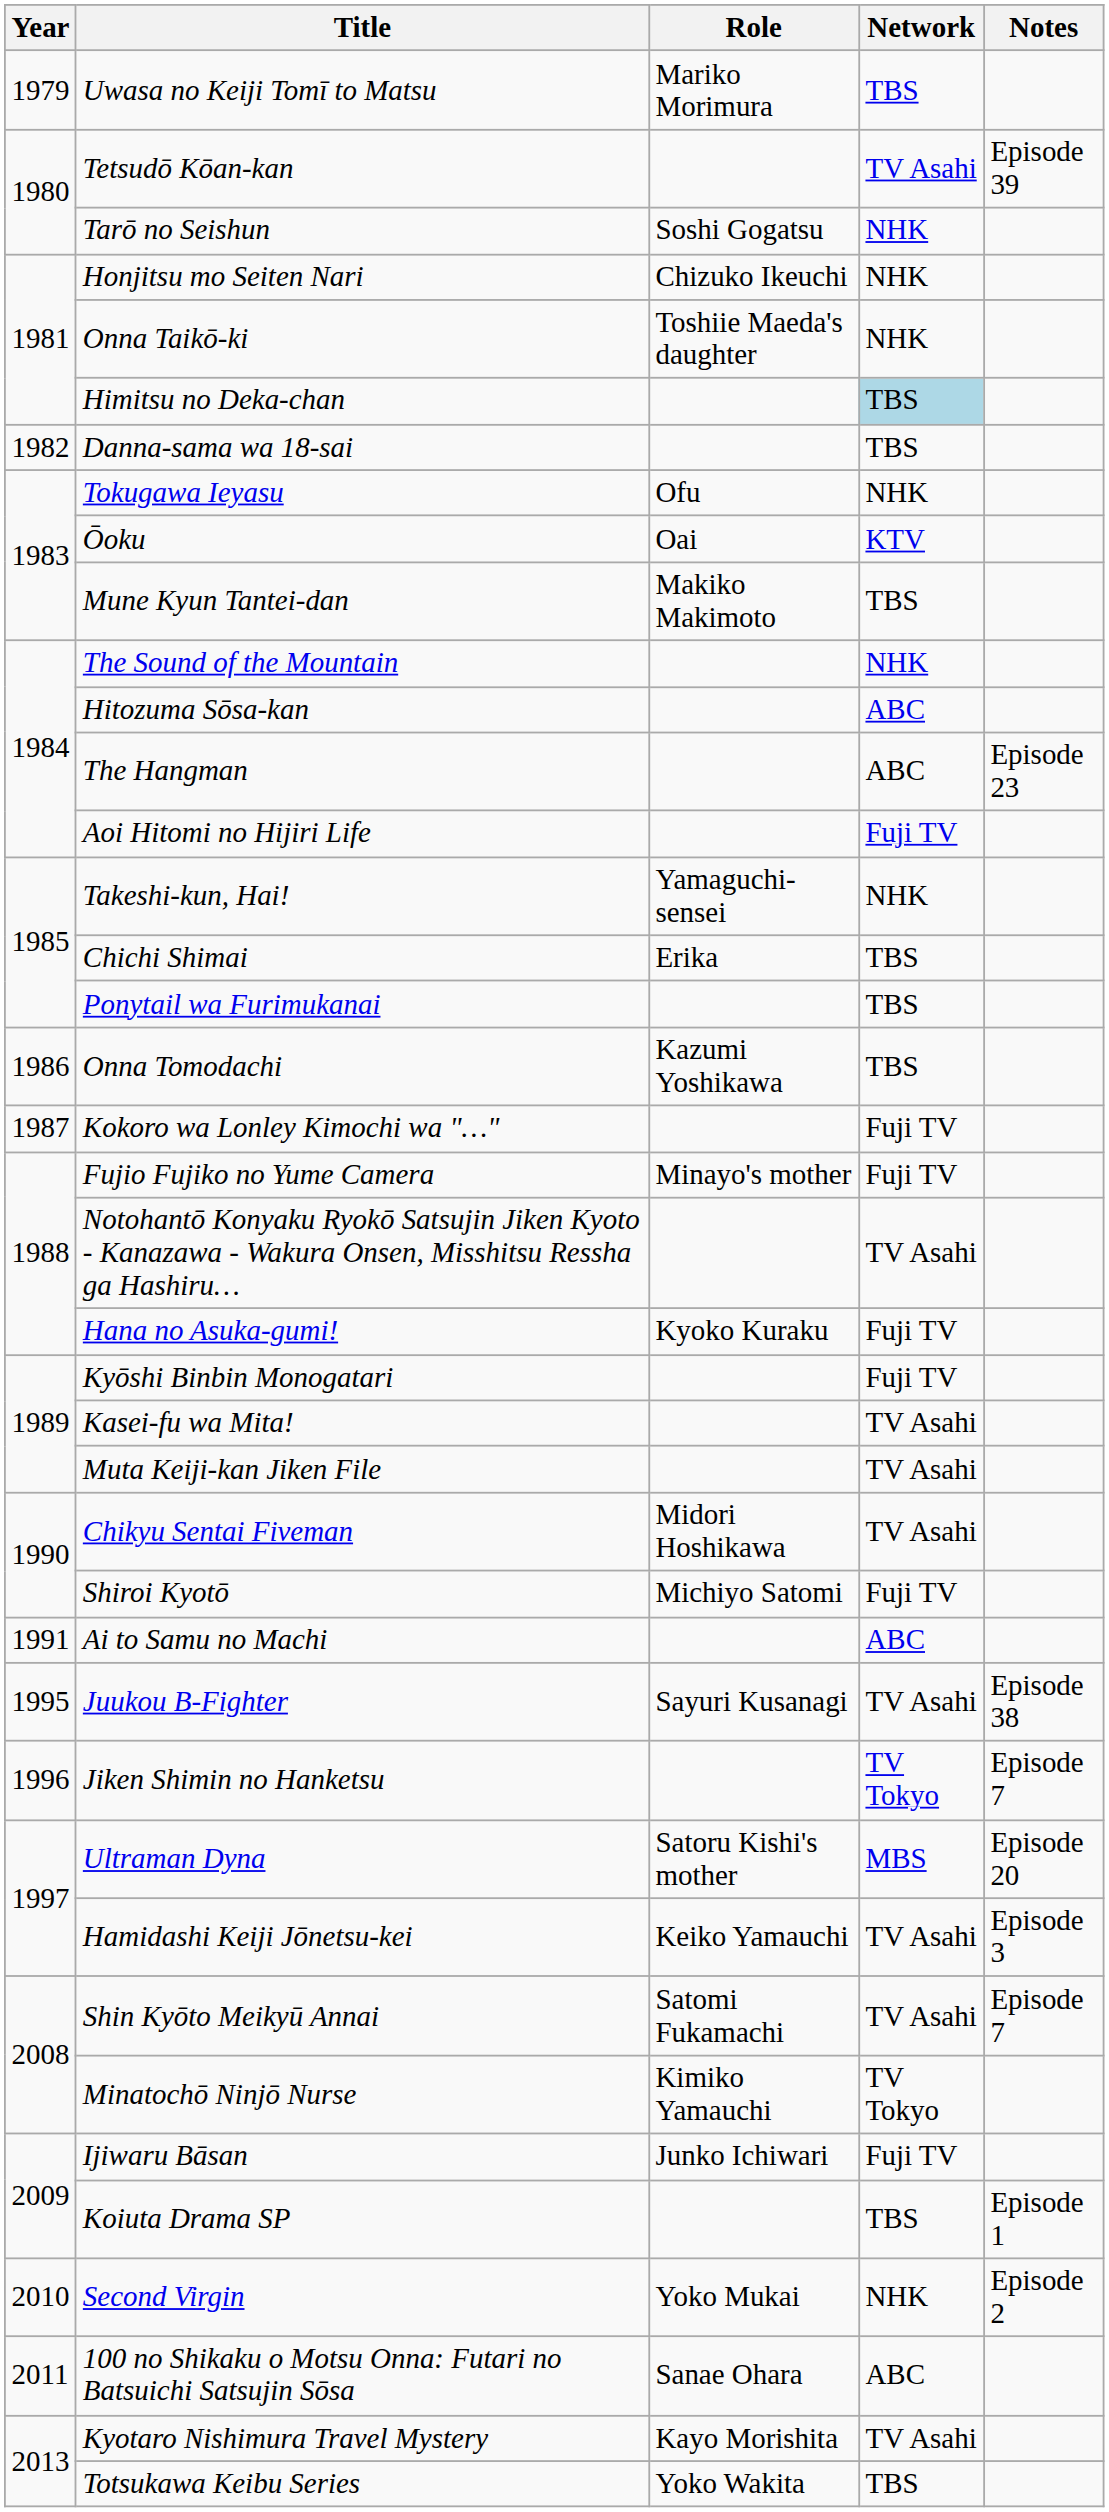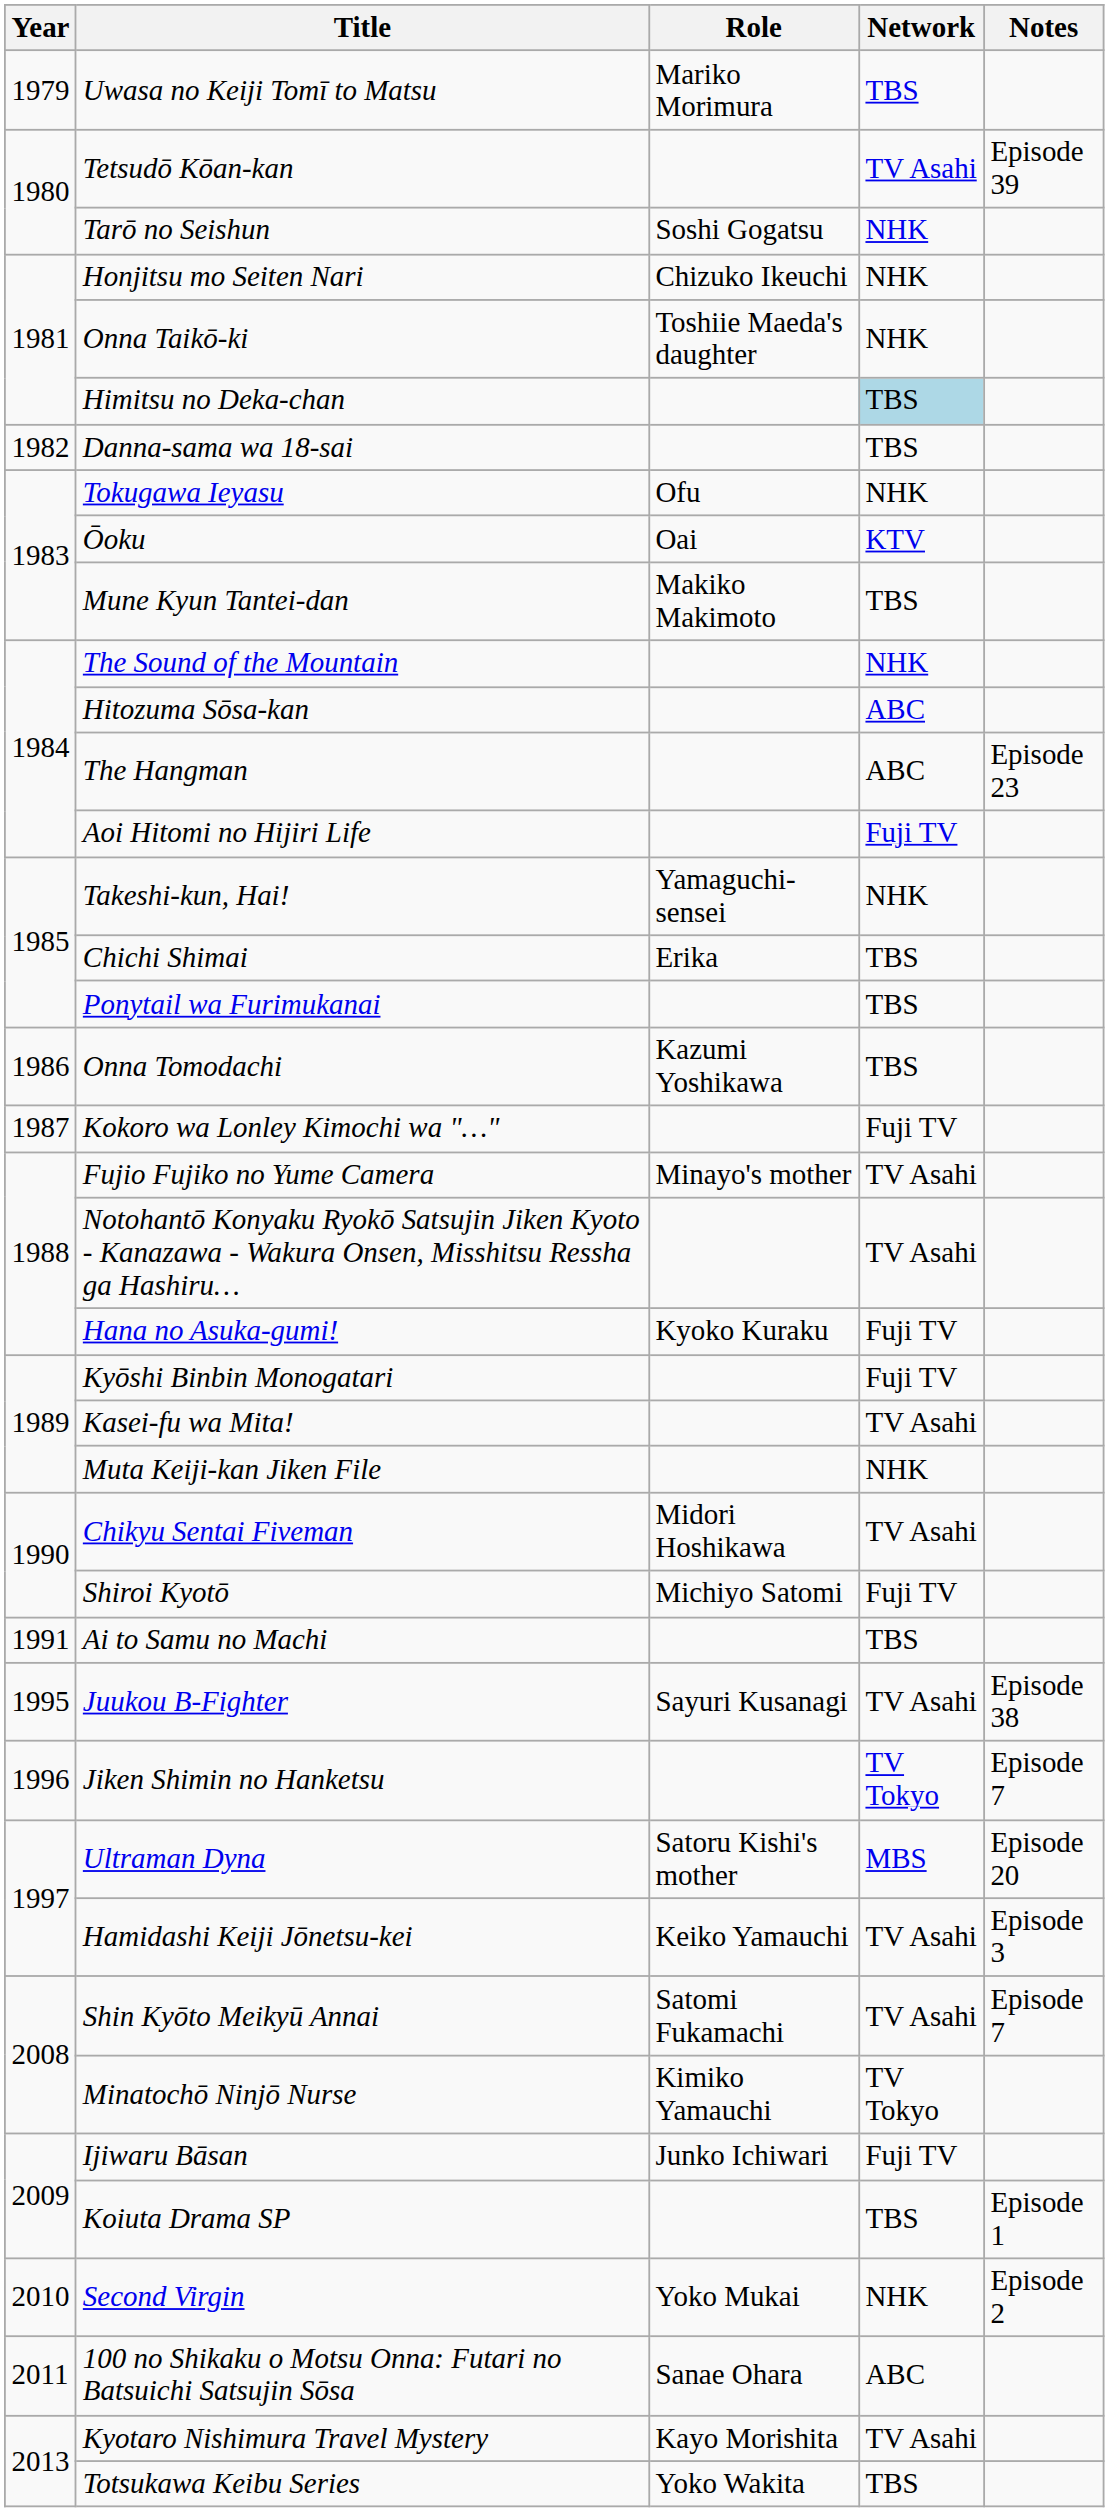 <table class="wikitable">
 <tr>
 <th>Year</th>
 <th>Title</th>
 <th>Role</th>
 <th>Network</th>
 <th>Notes</th>
 </tr>
 <tr>
 <td>1979</td>
 <td><em>Uwasa no Keiji Tomī to Matsu</em></td>
 <td>Mariko Morimura</td>
 <td><a href='#'>TBS</a></td>
 <td></td>
 </tr>
 <tr>
 <td rowspan="2">1980</td>
 <td><em>Tetsudō Kōan-kan</em></td>
 <td></td>
 <td><a href='#'>TV Asahi</a></td>
 <td>Episode 39</td>
 </tr>
 <tr>
 <td><em>Tarō no Seishun</em></td>
 <td>Soshi Gogatsu</td>
 <td><a href='#'>NHK</a></td>
 <td></td>
 </tr>
 <tr>
 <td rowspan="3">1981</td>
 <td><em>Honjitsu mo Seiten Nari</em></td>
 <td>Chizuko Ikeuchi</td>
 <td>NHK</td>
 <td></td>
 </tr>
 <tr>
 <td><em>Onna Taikō-ki</em></td>
 <td>Toshiie Maeda's daughter</td>
 <td>NHK</td>
 <td></td>
 </tr>
 <tr>
 <td><em>Himitsu no Deka-chan</em></td>
 <td></td>
 <td style="background: lightblue;">TBS</td>
 <td></td>
 </tr>
 <tr>
 <td>1982</td>
 <td><em>Danna-sama wa 18-sai</em></td>
 <td></td>
 <td>TBS</td>
 <td></td>
 </tr>
 <tr>
 <td rowspan="3">1983</td>
 <td><em><a href='#'>Tokugawa Ieyasu</a></em></td>
 <td>Ofu</td>
 <td>NHK</td>
 <td></td>
 </tr>
 <tr>
 <td><em>Ōoku</em></td>
 <td>Oai</td>
 <td><a href='#'>KTV</a></td>
 <td></td>
 </tr>
 <tr>
 <td><em>Mune Kyun Tantei-dan</em></td>
 <td>Makiko Makimoto</td>
 <td>TBS</td>
 <td></td>
 </tr>
 <tr>
 <td rowspan="4">1984</td>
 <td><em><a href='#'>The Sound of the Mountain</a></em></td>
 <td></td>
 <td><a href='#'>NHK</a></td>
 <td></td>
 </tr>
 <tr>
 <td><em>Hitozuma Sōsa-kan</em></td>
 <td></td>
 <td><a href='#'>ABC</a></td>
 <td></td>
 </tr>
 <tr>
 <td><em>The Hangman</em></td>
 <td></td>
 <td>ABC</td>
 <td>Episode 23</td>
 </tr>
 <tr>
 <td><em>Aoi Hitomi no Hijiri Life</em></td>
 <td></td>
 <td><a href='#'>Fuji TV</a></td>
 <td></td>
 </tr>
 <tr>
 <td rowspan="3">1985</td>
 <td><em>Takeshi-kun, Hai!</em></td>
 <td>Yamaguchi-sensei</td>
 <td>NHK</td>
 <td></td>
 </tr>
 <tr>
 <td><em>Chichi Shimai</em></td>
 <td>Erika</td>
 <td>TBS</td>
 <td></td>
 </tr>
 <tr>
 <td><em><a href='#'>Ponytail wa Furimukanai</a></em></td>
 <td></td>
 <td>TBS</td>
 <td></td>
 </tr>
 <tr>
 <td>1986</td>
 <td><em>Onna Tomodachi</em></td>
 <td>Kazumi Yoshikawa</td>
 <td>TBS</td>
 <td></td>
 </tr>
 <tr>
 <td>1987</td>
 <td><em>Kokoro wa Lonley Kimochi wa "…"</em></td>
 <td></td>
 <td>Fuji TV</td>
 <td></td>
 </tr>
 <tr>
 <td rowspan="3">1988</td>
 <td><em>Fujio Fujiko no Yume Camera</em></td>
 <td>Minayo's mother</td>
-<td>Fuji TV</td>
+<td>TV Asahi</td>
 <td></td>
 </tr>
 <tr>
 <td><em>Notohantō Konyaku Ryokō Satsujin Jiken Kyoto - Kanazawa - Wakura Onsen, Misshitsu Ressha ga Hashiru…</em></td>
 <td></td>
 <td>TV Asahi</td>
 <td></td>
 </tr>
 <tr>
 <td><em><a href='#'>Hana no Asuka-gumi!</a></em></td>
 <td>Kyoko Kuraku</td>
 <td>Fuji TV</td>
 <td></td>
 </tr>
 <tr>
 <td rowspan="3">1989</td>
 <td><em>Kyōshi Binbin Monogatari</em></td>
 <td></td>
 <td>Fuji TV</td>
 <td></td>
 </tr>
 <tr>
 <td><em>Kasei-fu wa Mita!</em></td>
 <td></td>
 <td>TV Asahi</td>
 <td></td>
 </tr>
 <tr>
 <td><em>Muta Keiji-kan Jiken File</em></td>
 <td></td>
-<td>TV Asahi</td>
+<td>NHK</td>
 <td></td>
 </tr>
 <tr>
 <td rowspan="2">1990</td>
 <td><em><a href='#'>Chikyu Sentai Fiveman</a></em></td>
 <td>Midori Hoshikawa</td>
 <td>TV Asahi</td>
 <td></td>
 </tr>
 <tr>
 <td><em>Shiroi Kyotō</em></td>
 <td>Michiyo Satomi</td>
 <td>Fuji TV</td>
 <td></td>
 </tr>
 <tr>
 <td>1991</td>
 <td><em>Ai to Samu no Machi</em></td>
 <td></td>
-<td><a href='#'>ABC</a></td>
+<td>TBS</td>
 <td></td>
 </tr>
 <tr>
 <td>1995</td>
 <td><em><a href='#'>Juukou B-Fighter</a></em></td>
 <td>Sayuri Kusanagi</td>
 <td>TV Asahi</td>
 <td>Episode 38</td>
 </tr>
 <tr>
 <td>1996</td>
 <td><em>Jiken Shimin no Hanketsu</em></td>
 <td></td>
 <td><a href='#'>TV Tokyo</a></td>
 <td>Episode 7</td>
 </tr>
 <tr>
 <td rowspan="2">1997</td>
 <td><em><a href='#'>Ultraman Dyna</a></em></td>
 <td>Satoru Kishi's mother</td>
 <td><a href='#'>MBS</a></td>
 <td>Episode 20</td>
 </tr>
 <tr>
 <td><em>Hamidashi Keiji Jōnetsu-kei</em></td>
 <td>Keiko Yamauchi</td>
 <td>TV Asahi</td>
 <td>Episode 3</td>
 </tr>
 <tr>
 <td rowspan="2">2008</td>
 <td><em>Shin Kyōto Meikyū Annai</em></td>
 <td>Satomi Fukamachi</td>
 <td>TV Asahi</td>
 <td>Episode 7</td>
 </tr>
 <tr>
 <td><em>Minatochō Ninjō Nurse</em></td>
 <td>Kimiko Yamauchi</td>
 <td>TV Tokyo</td>
 <td></td>
 </tr>
 <tr>
 <td rowspan="2">2009</td>
 <td><em>Ijiwaru Bāsan</em></td>
 <td>Junko Ichiwari</td>
 <td>Fuji TV</td>
 <td></td>
 </tr>
 <tr>
 <td><em>Koiuta Drama SP</em></td>
 <td></td>
 <td>TBS</td>
 <td>Episode 1</td>
 </tr>
 <tr>
 <td>2010</td>
 <td><em><a href='#'>Second Virgin</a></em></td>
 <td>Yoko Mukai</td>
 <td>NHK</td>
 <td>Episode 2</td>
 </tr>
 <tr>
 <td>2011</td>
 <td><em>100 no Shikaku o Motsu Onna: Futari no Batsuichi Satsujin Sōsa</em></td>
 <td>Sanae Ohara</td>
 <td>ABC</td>
 <td></td>
 </tr>
 <tr>
 <td rowspan="2">2013</td>
 <td><em>Kyotaro Nishimura Travel Mystery</em></td>
 <td>Kayo Morishita</td>
 <td>TV Asahi</td>
 <td></td>
 </tr>
 <tr>
 <td><em>Totsukawa Keibu Series</em></td>
 <td>Yoko Wakita</td>
 <td>TBS</td>
 <td></td>
 </tr>
 </table>
